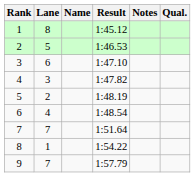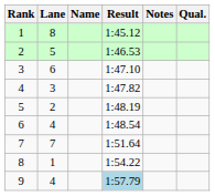 <table class="wikitable sortable" style="text-align:center">
 <tr>
 <th>Rank</th>
 <th>Lane</th>
 <th>Name</th>
 <th>Result</th>
 <th>Notes</th>
 <th>Qual.</th>
 </tr>
 <tr bgcolor=ccffcc>
 <td>1</td>
 <td>8</td>
 <td align="left"></td>
 <td>1:45.12</td>
 <td></td>
 <td></td>
 </tr>
 <tr bgcolor=ccffcc>
 <td>2</td>
 <td>5</td>
 <td align="left"></td>
 <td>1:46.53</td>
 <td></td>
 <td></td>
 </tr>
 <tr>
 <td>3</td>
 <td>6</td>
 <td align="left"></td>
 <td>1:47.10</td>
 <td></td>
 <td></td>
 </tr>
 <tr>
 <td>4</td>
 <td>3</td>
 <td align="left"></td>
 <td>1:47.82</td>
 <td></td>
 <td></td>
 </tr>
 <tr>
 <td>5</td>
 <td>2</td>
 <td align="left"></td>
 <td>1:48.19</td>
 <td></td>
 <td></td>
 </tr>
 <tr>
 <td>6</td>
 <td>4</td>
 <td align="left"></td>
 <td>1:48.54</td>
 <td></td>
 <td></td>
 </tr>
 <tr>
 <td>7</td>
 <td>7</td>
 <td align="left"></td>
 <td>1:51.64</td>
 <td></td>
 <td></td>
 </tr>
 <tr>
 <td>8</td>
 <td>1</td>
 <td align="left"></td>
 <td>1:54.22</td>
 <td></td>
 <td></td>
 </tr>
 <tr>
 <td>9</td>
-<td>7</td>
+<td>4</td>
 <td></td>
-<td>1:57.79</td>
+<td style="background: lightblue;">1:57.79</td>
 <td></td>
 <td></td>
 </tr>
 </table>
